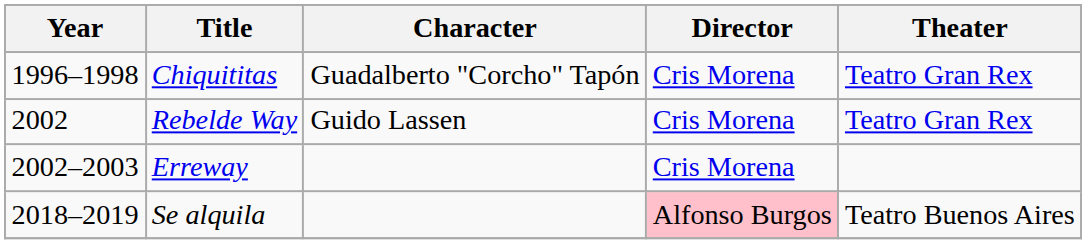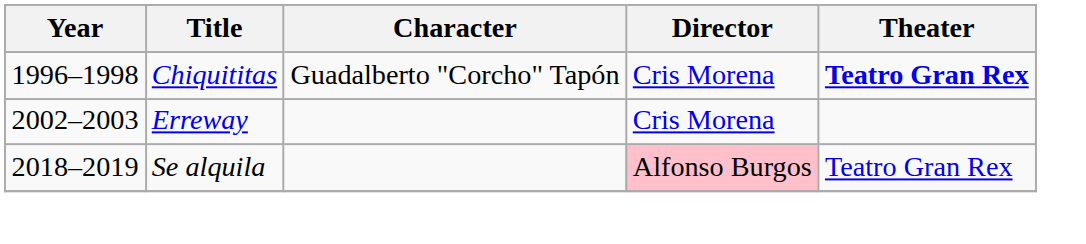 <table class="wikitable" style="font-size: 90%;">
 <tr>
 <th>Year</th>
 <th>Title</th>
 <th>Character</th>
 <th>Director</th>
 <th>Theater</th>
 </tr>
 <tr>
 <td>1996–1998</td>
 <td><em><a href='#'>Chiquititas</a></em></td>
 <td>Guadalberto "Corcho" Tapón</td>
 <td><a href='#'>Cris Morena</a></td>
-<td><a href='#'>Teatro Gran Rex</a></td>
-</tr>
-<tr>
-<td>2002</td>
-<td><em><a href='#'>Rebelde Way</a></em></td>
-<td>Guido Lassen</td>
-<td><a href='#'>Cris Morena</a></td>
-<td><a href='#'>Teatro Gran Rex</a></td>
+<td><strong><a href='#'>Teatro Gran Rex</a></strong></td>
 </tr>
 <tr>
 <td>2002–2003</td>
 <td><em><a href='#'>Erreway</a></em></td>
 <td></td>
 <td><a href='#'>Cris Morena</a></td>
 <td></td>
 </tr>
 <tr>
 <td>2018–2019</td>
 <td><em>Se alquila</em></td>
 <td></td>
 <td style="background: pink;">Alfonso Burgos</td>
-<td>Teatro Buenos Aires</td>
+<td><a href='#'>Teatro Gran Rex</a></td>
 </tr>
 <tr>
 </tr>
 </table>
